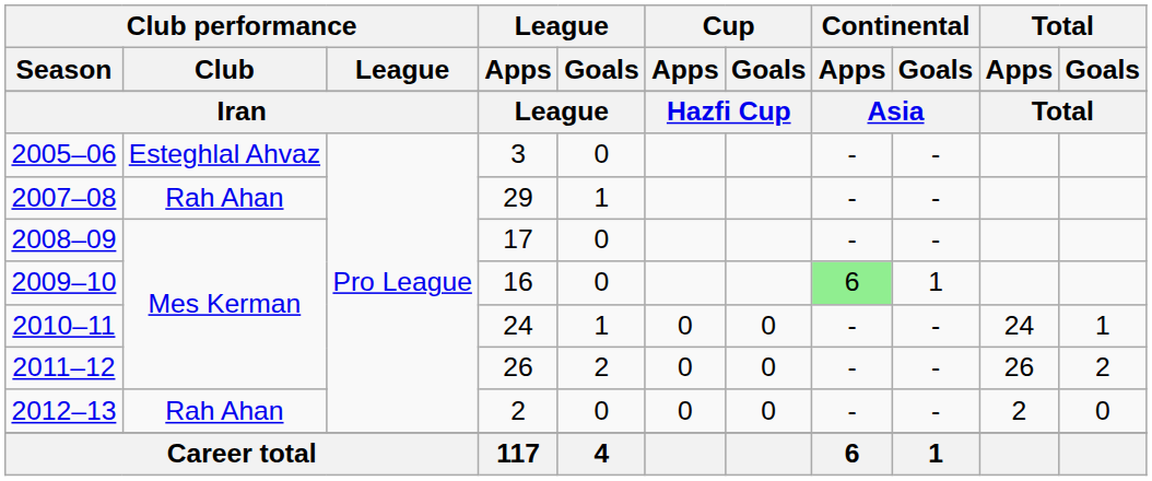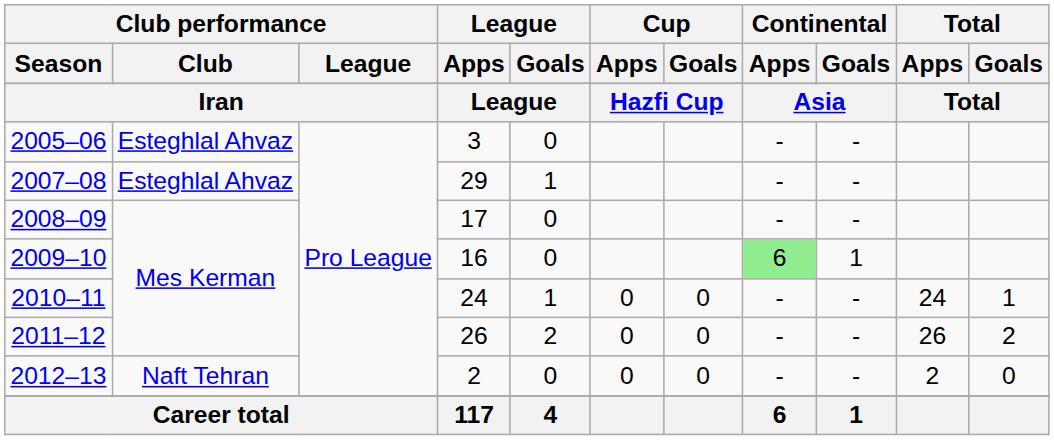 <table class="wikitable" style="text-align:center">
 <tr>
 <th colspan=3>Club performance</th>
 <th colspan=2>League</th>
 <th colspan=2>Cup</th>
 <th colspan=2>Continental</th>
 <th colspan=2>Total</th>
 </tr>
 <tr>
 <th>Season</th>
 <th>Club</th>
 <th>League</th>
 <th>Apps</th>
 <th>Goals</th>
 <th>Apps</th>
 <th>Goals</th>
 <th>Apps</th>
 <th>Goals</th>
 <th>Apps</th>
 <th>Goals</th>
 </tr>
 <tr>
 </tr>
 <tr>
 <th colspan=3>Iran</th>
 <th colspan=2>League</th>
 <th colspan=2><a href='#'>Hazfi Cup</a></th>
 <th colspan=2><a href='#'>Asia</a></th>
 <th colspan=2>Total</th>
 </tr>
 <tr>
 <td><a href='#'>2005–06</a></td>
 <td><a href='#'>Esteghlal Ahvaz</a></td>
 <td rowspan="7"><a href='#'>Pro League</a></td>
 <td>3</td>
 <td>0</td>
 <td></td>
 <td></td>
 <td>-</td>
 <td>-</td>
 <td></td>
 <td></td>
 </tr>
 <tr>
 <td><a href='#'>2007–08</a></td>
-<td><a href='#'>Rah Ahan</a></td>
+<td><a href='#'>Esteghlal Ahvaz</a></td>
 <td>29</td>
 <td>1</td>
 <td></td>
 <td></td>
 <td>-</td>
 <td>-</td>
 <td></td>
 <td></td>
 </tr>
 <tr>
 <td><a href='#'>2008–09</a></td>
 <td rowspan="4"><a href='#'>Mes Kerman</a></td>
 <td>17</td>
 <td>0</td>
 <td></td>
 <td></td>
 <td>-</td>
 <td>-</td>
 <td></td>
 <td></td>
 </tr>
 <tr>
 <td><a href='#'>2009–10</a></td>
 <td>16</td>
 <td>0</td>
 <td></td>
 <td></td>
 <td style="background: lightgreen;">6</td>
 <td>1</td>
 <td></td>
 <td></td>
 </tr>
 <tr>
 <td><a href='#'>2010–11</a></td>
 <td>24</td>
 <td>1</td>
 <td>0</td>
 <td>0</td>
 <td>-</td>
 <td>-</td>
 <td>24</td>
 <td>1</td>
 </tr>
 <tr>
 <td><a href='#'>2011–12</a></td>
 <td>26</td>
 <td>2</td>
 <td>0</td>
 <td>0</td>
 <td>-</td>
 <td>-</td>
 <td>26</td>
 <td>2</td>
 </tr>
 <tr>
 <td><a href='#'>2012–13</a></td>
-<td><a href='#'>Rah Ahan</a></td>
+<td rowspan="1"><a href='#'>Naft Tehran</a></td>
 <td>2</td>
 <td>0</td>
 <td>0</td>
 <td>0</td>
 <td>-</td>
 <td>-</td>
 <td>2</td>
 <td>0</td>
 </tr>
 <tr>
 </tr>
 <tr>
 <th colspan=3>Career total</th>
 <th>117</th>
 <th>4</th>
 <th></th>
 <th></th>
 <th>6</th>
 <th>1</th>
 <th></th>
 <th></th>
 </tr>
 </table>
